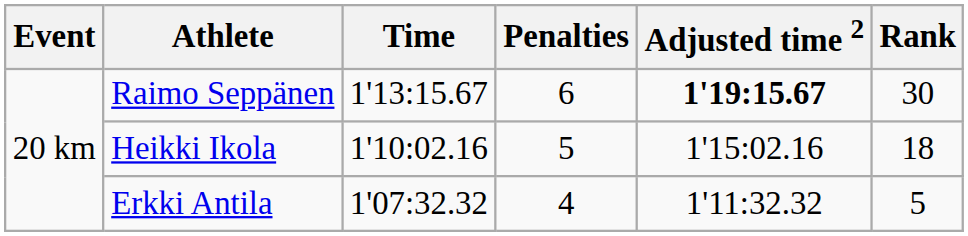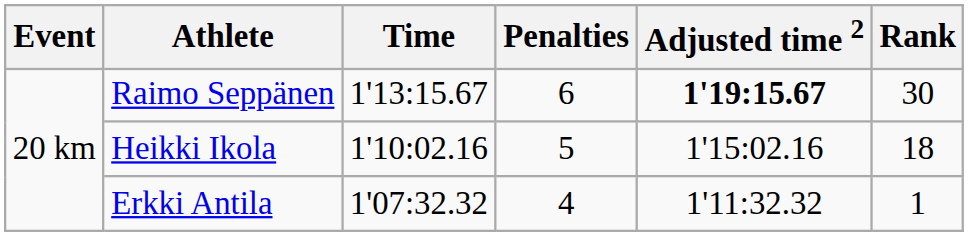 <table class="wikitable" style="font-size:90%">
 <tr>
 <th>Event</th>
 <th>Athlete</th>
 <th>Time</th>
 <th>Penalties</th>
 <th>Adjusted time <sup>2</sup></th>
 <th>Rank</th>
 </tr>
 <tr>
 <td rowspan="3">20 km</td>
 <td><a href='#'>Raimo Seppänen</a></td>
 <td align="center">1'13:15.67</td>
 <td align="center">6</td>
 <td align="center"><strong>1'19:15.67</strong></td>
 <td align="center">30</td>
 </tr>
 <tr>
 <td><a href='#'>Heikki Ikola</a></td>
 <td align="center">1'10:02.16</td>
 <td align="center">5</td>
 <td align="center">1'15:02.16</td>
 <td align="center">18</td>
 </tr>
 <tr>
 <td><a href='#'>Erkki Antila</a></td>
 <td align="center">1'07:32.32</td>
 <td align="center">4</td>
 <td align="center">1'11:32.32</td>
-<td align="center">5</td>
+<td align="center">1</td>
 </tr>
 </table>
